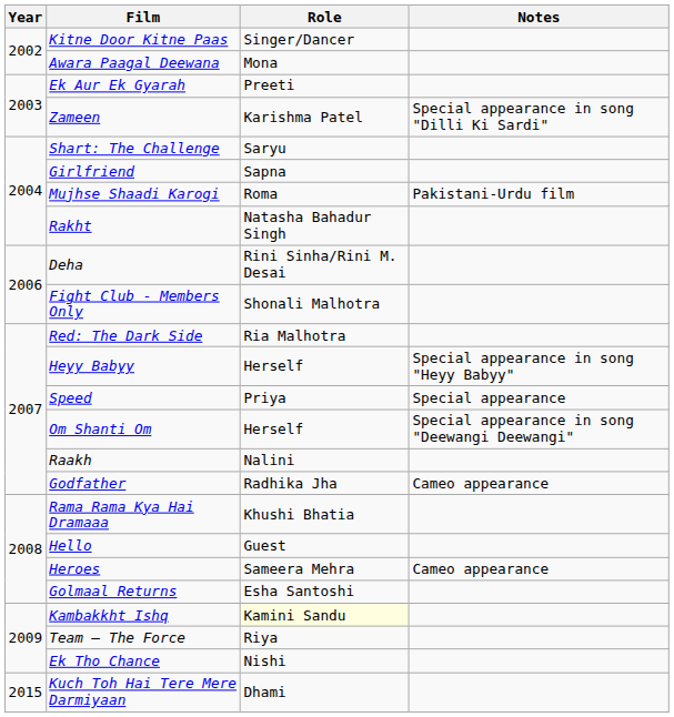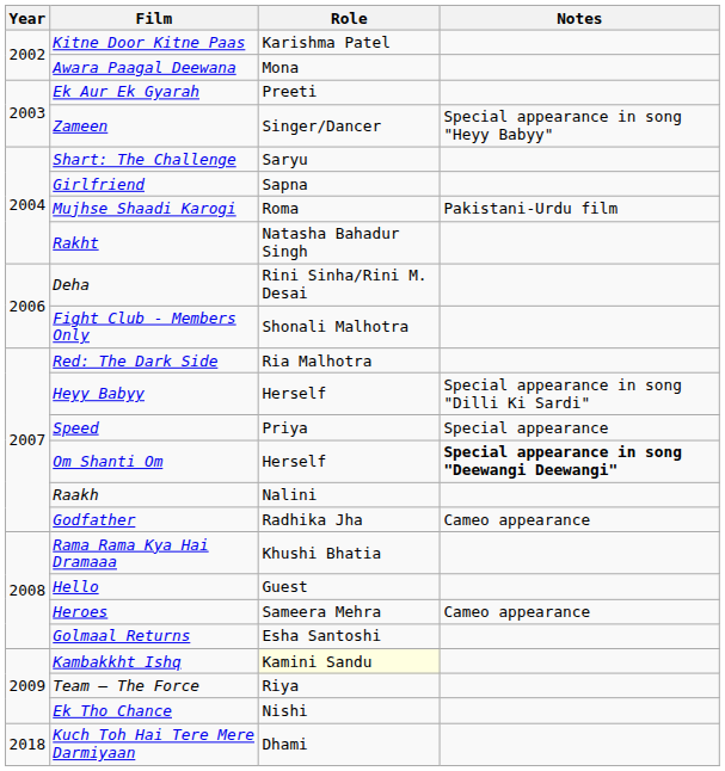 <table class="wikitable">
 <tr>
 <th>Year</th>
 <th>Film</th>
 <th>Role</th>
 <th>Notes</th>
 </tr>
 <tr>
 <td rowspan="2">2002</td>
 <td><em><a href='#'>Kitne Door Kitne Paas</a></em></td>
-<td>Singer/Dancer</td>
+<td>Karishma Patel</td>
 <td></td>
 </tr>
 <tr>
 <td><em><a href='#'>Awara Paagal Deewana</a></em></td>
 <td>Mona</td>
 <td></td>
 </tr>
 <tr>
 <td rowspan="2">2003</td>
 <td><em><a href='#'>Ek Aur Ek Gyarah</a></em></td>
 <td>Preeti</td>
 <td></td>
 </tr>
 <tr>
 <td><em><a href='#'>Zameen</a></em></td>
-<td>Karishma Patel</td>
-<td>Special appearance in song "Dilli Ki Sardi"</td>
+<td>Singer/Dancer</td>
+<td>Special appearance in song "Heyy Babyy"</td>
 </tr>
 <tr>
 <td rowspan="4">2004</td>
 <td><em><a href='#'>Shart: The Challenge</a></em></td>
 <td>Saryu</td>
 <td></td>
 </tr>
 <tr>
 <td><em><a href='#'>Girlfriend</a></em></td>
 <td>Sapna</td>
 <td></td>
 </tr>
 <tr>
 <td><em><a href='#'>Mujhse Shaadi Karogi</a></em></td>
 <td>Roma</td>
 <td>Pakistani-Urdu film</td>
 </tr>
 <tr>
 <td><em><a href='#'>Rakht</a></em></td>
 <td>Natasha Bahadur Singh</td>
 <td></td>
 </tr>
 <tr>
 <td rowspan="2">2006</td>
 <td><em>Deha</em></td>
 <td>Rini Sinha/Rini M. Desai</td>
 <td></td>
 </tr>
 <tr>
 <td><em><a href='#'>Fight Club - Members Only</a></em></td>
 <td>Shonali Malhotra</td>
 <td></td>
 </tr>
 <tr>
 <td rowspan="6">2007</td>
 <td><em><a href='#'>Red: The Dark Side</a></em></td>
 <td>Ria Malhotra</td>
 <td></td>
 </tr>
 <tr>
 <td><em><a href='#'>Heyy Babyy</a></em></td>
 <td>Herself</td>
-<td>Special appearance in song "Heyy Babyy"</td>
+<td>Special appearance in song "Dilli Ki Sardi"</td>
 </tr>
 <tr>
 <td><em><a href='#'>Speed</a></em></td>
 <td>Priya</td>
 <td>Special appearance</td>
 </tr>
 <tr>
 <td><em><a href='#'>Om Shanti Om</a></em></td>
 <td>Herself</td>
-<td>Special appearance in song "Deewangi Deewangi"</td>
+<td><strong>Special appearance in song "Deewangi Deewangi"</strong></td>
 </tr>
 <tr>
 <td><em>Raakh</em></td>
 <td>Nalini</td>
 <td></td>
 </tr>
 <tr>
 <td><em><a href='#'>Godfather</a></em></td>
 <td>Radhika Jha</td>
 <td>Cameo appearance</td>
 </tr>
 <tr>
 <td rowspan="4">2008</td>
 <td><em><a href='#'>Rama Rama Kya Hai Dramaaa</a></em></td>
 <td>Khushi Bhatia</td>
 <td></td>
 </tr>
 <tr>
 <td><em><a href='#'>Hello</a></em></td>
 <td>Guest</td>
 <td></td>
 </tr>
 <tr>
 <td><em><a href='#'>Heroes</a></em></td>
 <td>Sameera Mehra</td>
 <td>Cameo appearance</td>
 </tr>
 <tr>
 <td><em><a href='#'>Golmaal Returns</a></em></td>
 <td>Esha Santoshi</td>
 <td></td>
 </tr>
 <tr>
 <td rowspan="3">2009</td>
 <td><em><a href='#'>Kambakkht Ishq</a></em></td>
 <td style="background: lightyellow;">Kamini Sandu</td>
 <td></td>
 </tr>
 <tr>
 <td><em>Team – The Force</em></td>
 <td>Riya</td>
 <td></td>
 </tr>
 <tr>
 <td><em><a href='#'>Ek Tho Chance</a></em></td>
 <td>Nishi</td>
 <td></td>
 </tr>
 <tr>
-<td>2015</td>
+<td>2018</td>
 <td><em><a href='#'>Kuch Toh Hai Tere Mere Darmiyaan</a></em></td>
 <td>Dhami</td>
 <td></td>
 </tr>
 </table>
